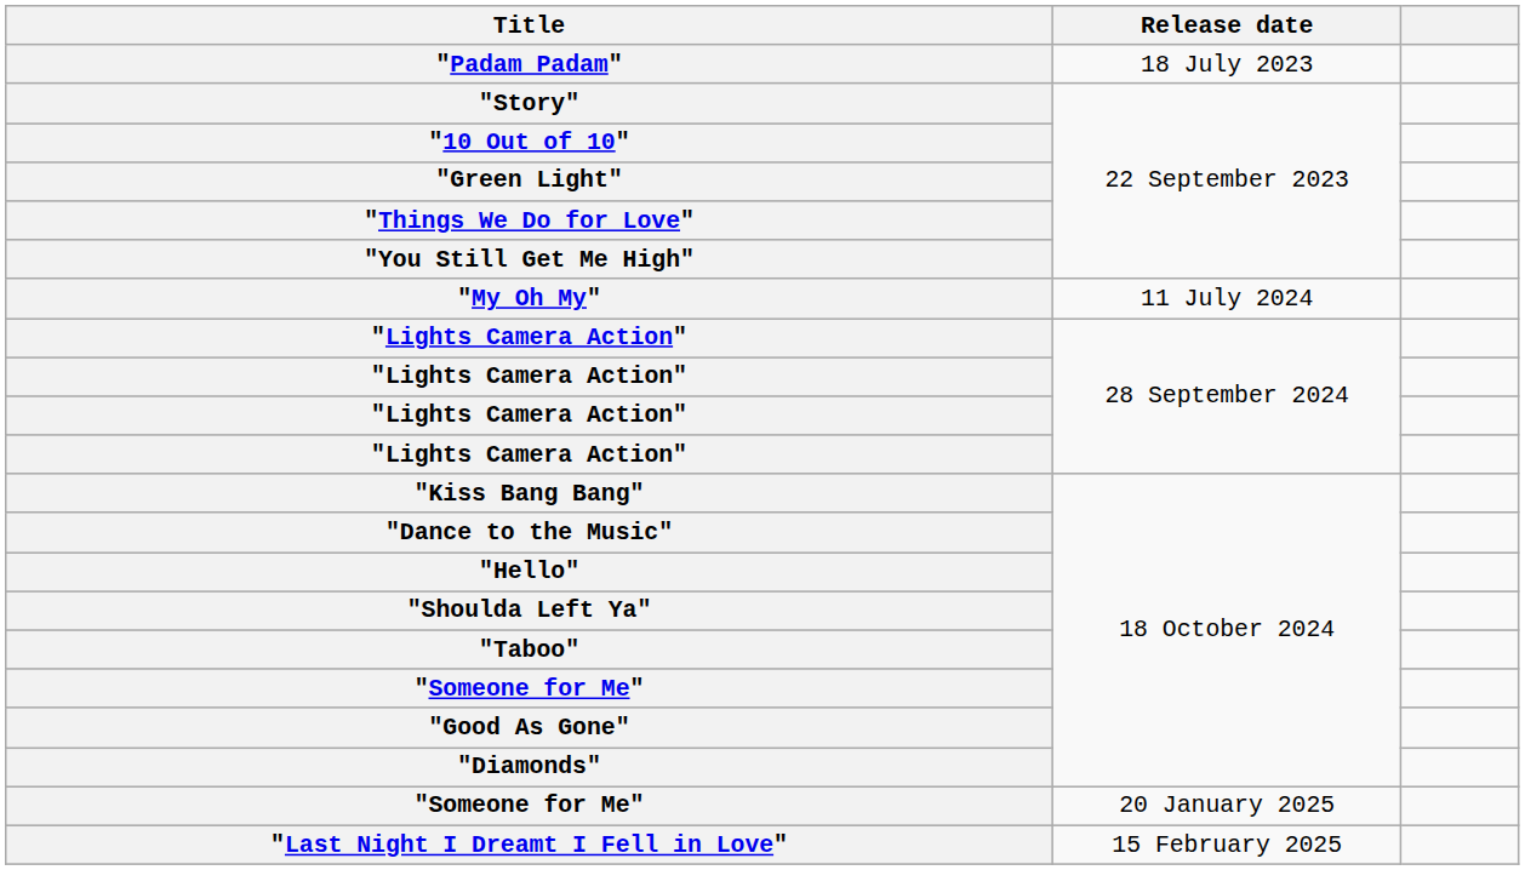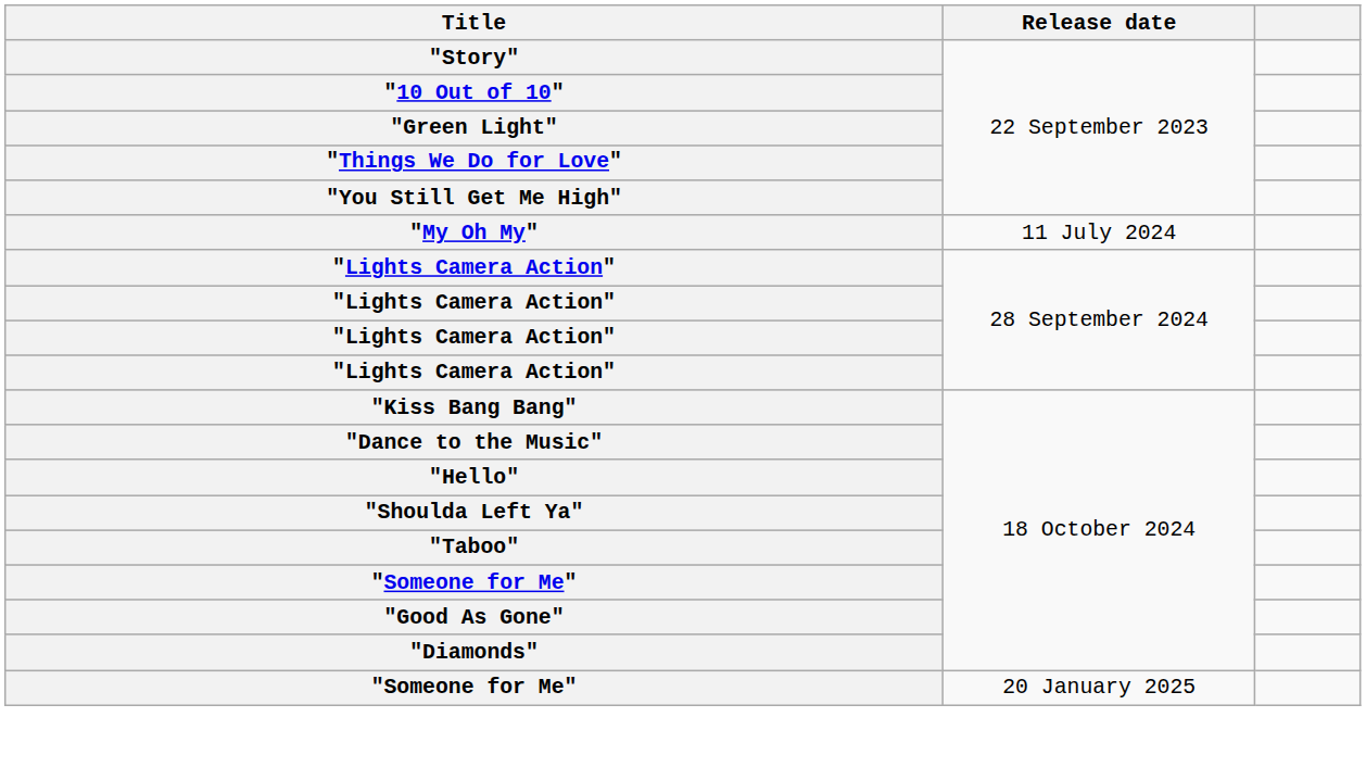 <table class="wikitable plainrowheaders" style="text-align:center;" width="65%">
 <tr>
 <th style="width:45%;">Title</th>
 <th style="width:15%;">Release date</th>
 <th style="width:5%;"></th>
-</tr>
-<tr>
-<th scope=row>"<a href='#'>Padam Padam</a>"<br></th>
-<td>18 July 2023</td>
-<td></td>
 </tr>
 <tr>
 <th scope=row>"Story"</th>
 <td rowspan=5>22 September 2023</td>
 <td></td>
 </tr>
 <tr>
 <th scope=row>"<a href='#'>10 Out of 10</a>"<br></th>
 <td></td>
 </tr>
 <tr>
 <th scope=row>"Green Light"</th>
 <td></td>
 </tr>
 <tr>
 <th scope=row>"<a href='#'>Things We Do for Love</a>"</th>
 <td></td>
 </tr>
 <tr>
 <th scope=row>"You Still Get Me High"</th>
 <td></td>
 </tr>
 <tr>
 <th scope=row>"<a href='#'>My Oh My</a>"<br></th>
 <td>11 July 2024</td>
 <td></td>
 </tr>
 <tr>
 <th scope=row>"<a href='#'>Lights Camera Action</a>"<br></th>
 <td rowspan=4>28 September 2024</td>
 <td></td>
 </tr>
 <tr>
 <th scope=row>"Lights Camera Action"<br></th>
 <td></td>
 </tr>
 <tr>
 <th scope=row>"Lights Camera Action"<br></th>
 <td></td>
 </tr>
 <tr>
 <th scope=row>"Lights Camera Action"<br></th>
 <td></td>
 </tr>
 <tr>
 <th scope=row>"Kiss Bang Bang"</th>
 <td rowspan=8>18 October 2024</td>
 <td></td>
 </tr>
 <tr>
 <th scope=row>"Dance to the Music"</th>
 <td></td>
 </tr>
 <tr>
 <th scope=row>"Hello"</th>
 <td></td>
 </tr>
 <tr>
 <th scope=row>"Shoulda Left Ya"</th>
 <td></td>
 </tr>
 <tr>
 <th scope=row>"Taboo"</th>
 <td></td>
 </tr>
 <tr>
 <th scope=row>"<a href='#'>Someone for Me</a>"</th>
 <td></td>
 </tr>
 <tr>
 <th scope=row>"Good As Gone"</th>
 <td></td>
 </tr>
 <tr>
 <th scope=row>"Diamonds"</th>
 <td></td>
 </tr>
 <tr>
 <th scope=row>"Someone for Me"<br></th>
 <td>20 January 2025</td>
 <td></td>
 </tr>
-<tr>
-<th scope=row>"<a href='#'>Last Night I Dreamt I Fell in Love</a>"<br></th>
-<td>15 February 2025</td>
-<td></td>
-</tr>
 </table>
